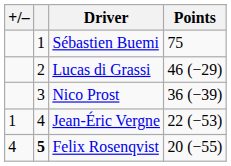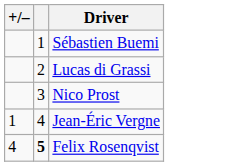 <table class="wikitable" style="font-size: 85%">
 <tr>
 <th scope="col">+/–</th>
 <th scope="col"></th>
 <th scope="col">Driver</th>
-<th scope="col">Points</th>
 </tr>
 <tr>
 <td align="left"></td>
 <td align="center">1</td>
 <td> <a href='#'>Sébastien Buemi</a></td>
-<td align="left">75</td>
 </tr>
 <tr>
 <td align="left"></td>
 <td align="center">2</td>
 <td> <a href='#'>Lucas di Grassi</a></td>
-<td align="left">46 (−29)</td>
 </tr>
 <tr>
 <td align="left"></td>
 <td align="center">3</td>
 <td> <a href='#'>Nico Prost</a></td>
-<td align="left">36 (−39)</td>
 </tr>
 <tr>
 <td align="left"> 1</td>
 <td align="center">4</td>
 <td> <a href='#'>Jean-Éric Vergne</a></td>
-<td align="left">22 (−53)</td>
 </tr>
 <tr>
 <td align="left"> 4</td>
 <td align="center"><strong>5</strong></td>
 <td> <a href='#'>Felix Rosenqvist</a></td>
-<td align="left">20 (−55)</td>
 </tr>
 </table>
